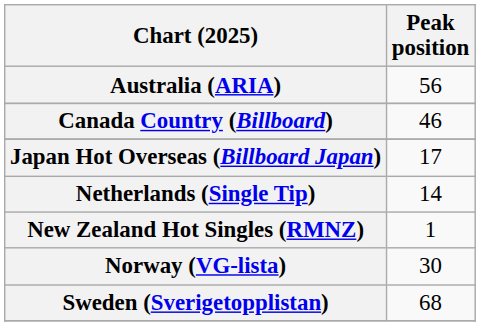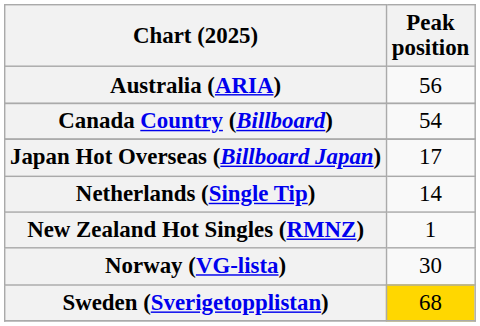 <table class="wikitable sortable plainrowheaders" style="text-align:center">
 <tr>
 <th scope="col">Chart (2025)</th>
 <th scope="col">Peak<br>position</th>
 </tr>
 <tr>
 <th scope="row">Australia (<a href='#'>ARIA</a>)</th>
 <td>56</td>
 </tr>
 <tr>
 </tr>
 <tr>
 <th scope="row">Canada <a href='#'>Country</a> (<em><a href='#'>Billboard</a></em>)</th>
-<td>46</td>
+<td>54</td>
 </tr>
 <tr>
 </tr>
 <tr>
 </tr>
 <tr>
 <th scope="row">Japan Hot Overseas (<em><a href='#'>Billboard Japan</a></em>)</th>
 <td>17</td>
 </tr>
 <tr>
 <th scope="row">Netherlands (<a href='#'>Single Tip</a>)</th>
 <td>14</td>
 </tr>
 <tr>
 <th scope="row">New Zealand Hot Singles (<a href='#'>RMNZ</a>)</th>
 <td>1</td>
 </tr>
 <tr>
 <th scope="row">Norway (<a href='#'>VG-lista</a>)</th>
 <td>30</td>
 </tr>
 <tr>
 <th scope="row">Sweden (<a href='#'>Sverigetopplistan</a>)</th>
-<td>68</td>
+<td style="background: gold;">68</td>
 </tr>
 <tr>
 </tr>
 <tr>
 </tr>
 <tr>
 </tr>
 <tr>
 </tr>
 </table>
